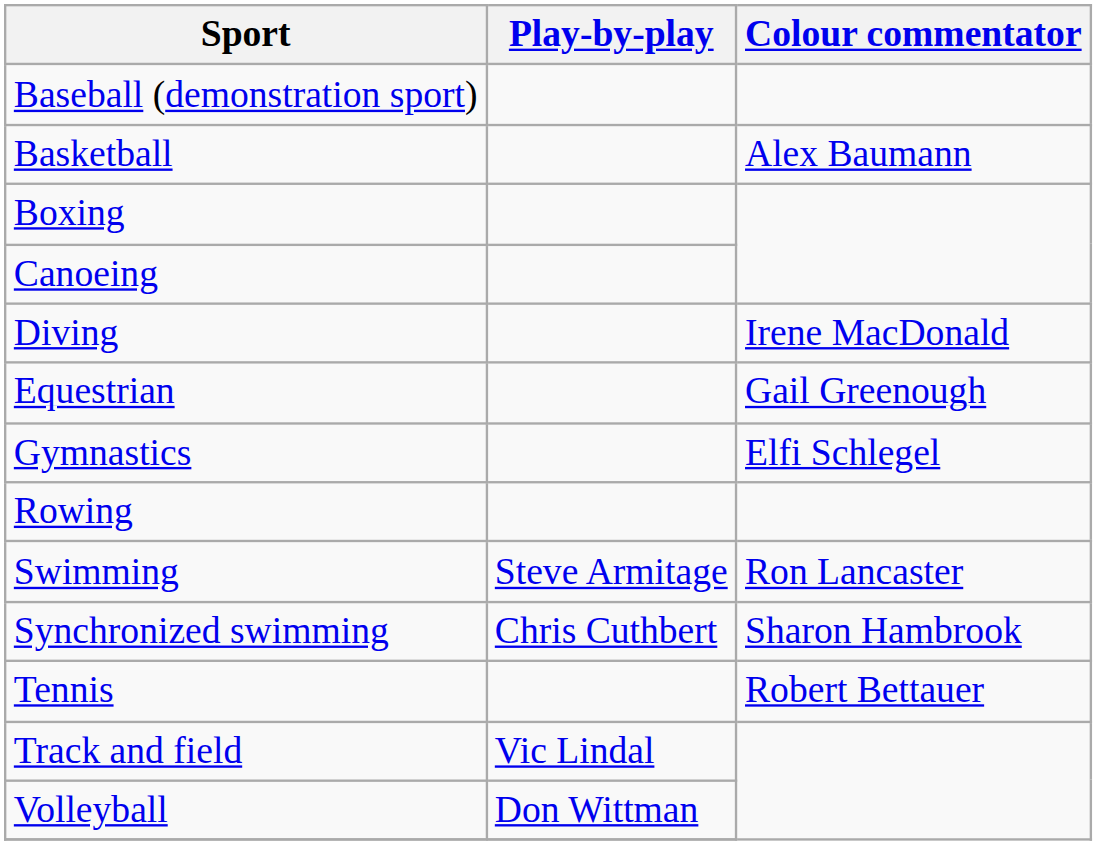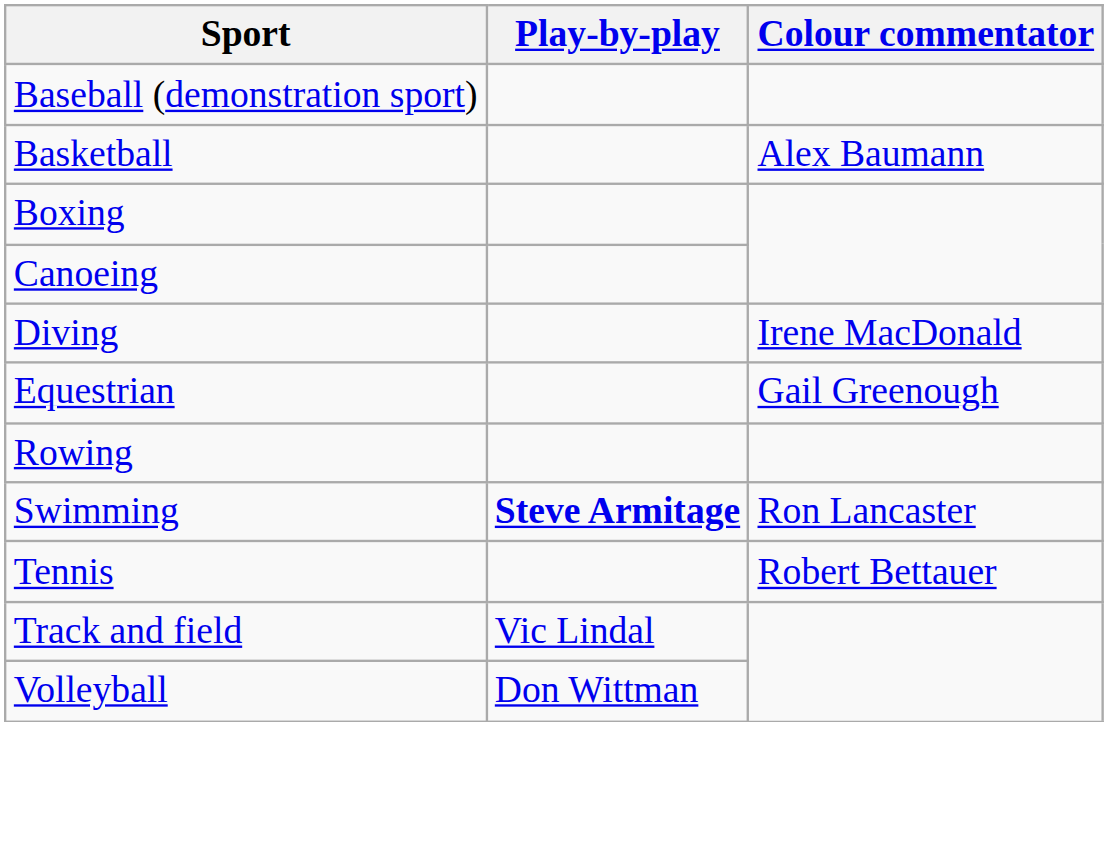 <table class="wikitable">
 <tr>
 <th>Sport</th>
 <th><a href='#'>Play-by-play</a></th>
 <th><a href='#'>Colour commentator</a></th>
 </tr>
 <tr>
 <td><a href='#'>Baseball</a>  (<a href='#'>demonstration sport</a>)</td>
 <td></td>
 </tr>
 <tr>
 <td><a href='#'>Basketball</a></td>
 <td></td>
 <td><a href='#'>Alex Baumann</a></td>
 </tr>
 <tr>
 <td><a href='#'>Boxing</a></td>
 <td></td>
 </tr>
 <tr>
 <td><a href='#'>Canoeing</a></td>
 <td></td>
 </tr>
 <tr>
 <td><a href='#'>Diving</a></td>
 <td></td>
 <td><a href='#'>Irene MacDonald</a></td>
 </tr>
 <tr>
 <td><a href='#'>Equestrian</a></td>
 <td></td>
 <td><a href='#'>Gail Greenough</a></td>
 </tr>
 <tr>
-<td><a href='#'>Gymnastics</a></td>
-<td></td>
-<td><a href='#'>Elfi Schlegel</a></td>
-</tr>
-<tr>
 <td><a href='#'>Rowing</a></td>
 <td></td>
 </tr>
 <tr>
 <td><a href='#'>Swimming</a></td>
-<td><a href='#'>Steve Armitage</a></td>
+<td><strong><a href='#'>Steve Armitage</a></strong></td>
 <td><a href='#'>Ron Lancaster</a></td>
-</tr>
-<tr>
-<td><a href='#'>Synchronized swimming</a></td>
-<td><a href='#'>Chris Cuthbert</a></td>
-<td><a href='#'>Sharon Hambrook</a></td>
 </tr>
 <tr>
 <td><a href='#'>Tennis</a></td>
 <td></td>
 <td><a href='#'>Robert Bettauer</a></td>
 </tr>
 <tr>
 <td><a href='#'>Track and field</a></td>
 <td><a href='#'>Vic Lindal</a></td>
 </tr>
 <tr>
 <td><a href='#'>Volleyball</a></td>
 <td><a href='#'>Don Wittman</a></td>
 </tr>
 <tr>
 </tr>
 </table>
